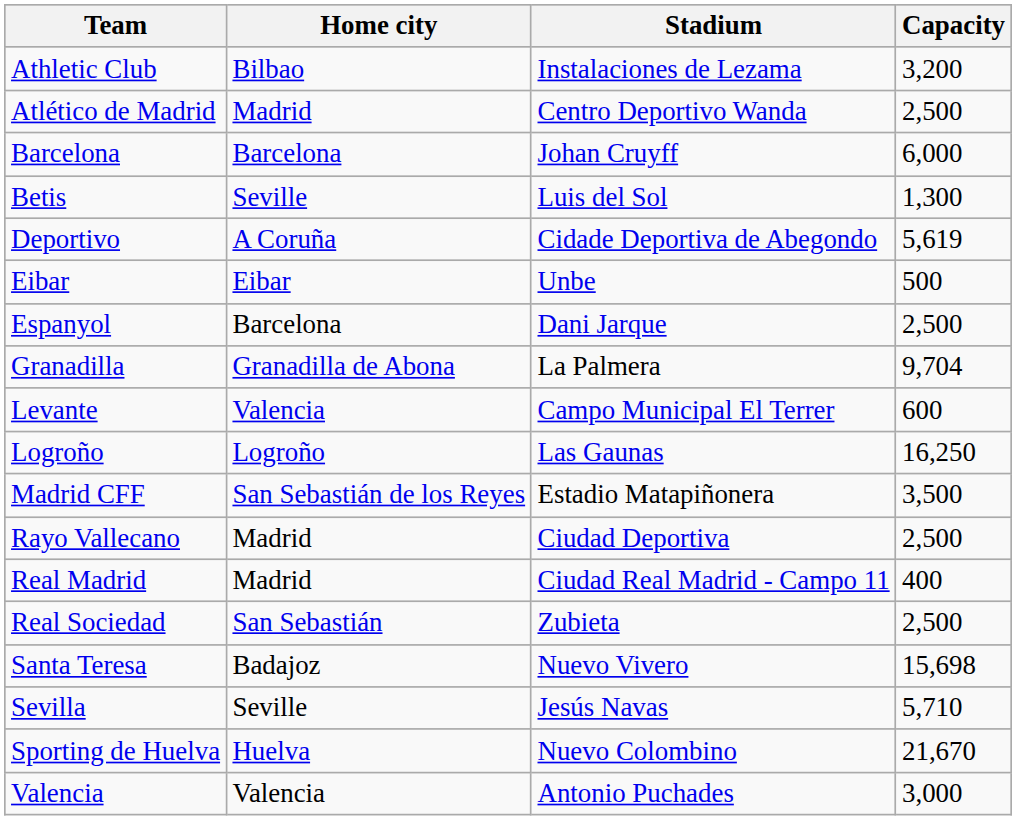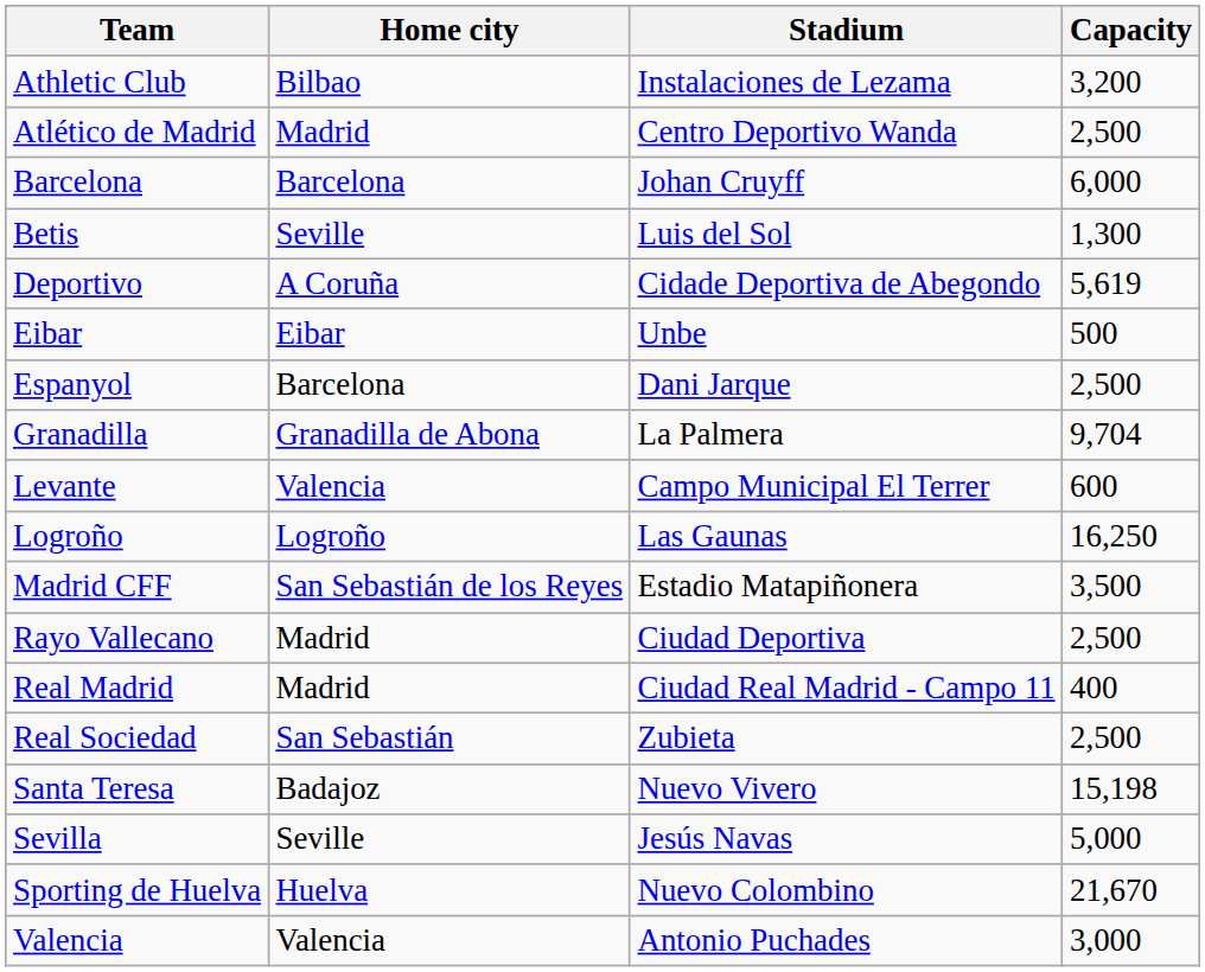 <table class="wikitable sortable">
 <tr>
 <th>Team</th>
 <th>Home city</th>
 <th>Stadium</th>
 <th>Capacity</th>
 </tr>
 <tr>
 <td><a href='#'>Athletic Club</a></td>
 <td><a href='#'>Bilbao</a></td>
 <td><a href='#'>Instalaciones de Lezama</a></td>
 <td>3,200</td>
 </tr>
 <tr>
 <td><a href='#'>Atlético de Madrid</a></td>
 <td><a href='#'>Madrid</a></td>
 <td><a href='#'>Centro Deportivo Wanda</a></td>
 <td>2,500</td>
 </tr>
 <tr>
 <td><a href='#'>Barcelona</a></td>
 <td><a href='#'>Barcelona</a></td>
 <td><a href='#'>Johan Cruyff</a></td>
 <td>6,000</td>
 </tr>
 <tr>
 <td><a href='#'>Betis</a></td>
 <td><a href='#'>Seville</a></td>
 <td><a href='#'>Luis del Sol</a></td>
 <td>1,300</td>
 </tr>
 <tr>
 <td><a href='#'>Deportivo</a></td>
 <td><a href='#'>A Coruña</a></td>
 <td><a href='#'>Cidade Deportiva de Abegondo</a></td>
 <td>5,619</td>
 </tr>
 <tr>
 <td><a href='#'>Eibar</a></td>
 <td><a href='#'>Eibar</a></td>
 <td><a href='#'>Unbe</a></td>
 <td>500</td>
 </tr>
 <tr>
 <td><a href='#'>Espanyol</a></td>
 <td>Barcelona</td>
 <td><a href='#'>Dani Jarque</a></td>
 <td>2,500</td>
 </tr>
 <tr>
 <td><a href='#'>Granadilla</a></td>
 <td><a href='#'>Granadilla de Abona</a></td>
 <td>La Palmera</td>
 <td>9,704</td>
 </tr>
 <tr>
 <td><a href='#'>Levante</a></td>
 <td><a href='#'>Valencia</a></td>
 <td><a href='#'>Campo Municipal El Terrer</a></td>
 <td>600</td>
 </tr>
 <tr>
 <td><a href='#'>Logroño</a></td>
 <td><a href='#'>Logroño</a></td>
 <td><a href='#'>Las Gaunas</a></td>
 <td>16,250</td>
 </tr>
 <tr>
 <td><a href='#'>Madrid CFF</a></td>
 <td><a href='#'>San Sebastián de los Reyes</a></td>
 <td>Estadio Matapiñonera</td>
 <td>3,500</td>
 </tr>
 <tr>
 <td><a href='#'>Rayo Vallecano</a></td>
 <td>Madrid</td>
 <td><a href='#'>Ciudad Deportiva</a></td>
 <td>2,500</td>
 </tr>
 <tr>
 <td><a href='#'>Real Madrid</a></td>
 <td>Madrid</td>
 <td><a href='#'>Ciudad Real Madrid - Campo 11</a></td>
 <td>400</td>
 </tr>
 <tr>
 <td><a href='#'>Real Sociedad</a></td>
 <td><a href='#'>San Sebastián</a></td>
 <td><a href='#'>Zubieta</a></td>
 <td>2,500</td>
 </tr>
 <tr>
 <td><a href='#'>Santa Teresa</a></td>
 <td>Badajoz</td>
 <td><a href='#'>Nuevo Vivero</a></td>
-<td>15,698</td>
+<td>15,198</td>
 </tr>
 <tr>
 <td><a href='#'>Sevilla</a></td>
 <td>Seville</td>
 <td><a href='#'>Jesús Navas</a></td>
-<td>5,710</td>
+<td>5,000</td>
 </tr>
 <tr>
 <td><a href='#'>Sporting de Huelva</a></td>
 <td><a href='#'>Huelva</a></td>
 <td><a href='#'>Nuevo Colombino</a></td>
 <td>21,670</td>
 </tr>
 <tr>
 <td><a href='#'>Valencia</a></td>
 <td>Valencia</td>
 <td><a href='#'>Antonio Puchades</a></td>
 <td>3,000</td>
 </tr>
 </table>
